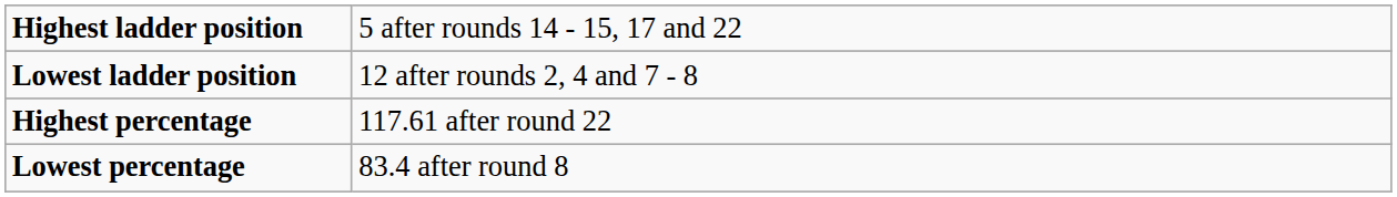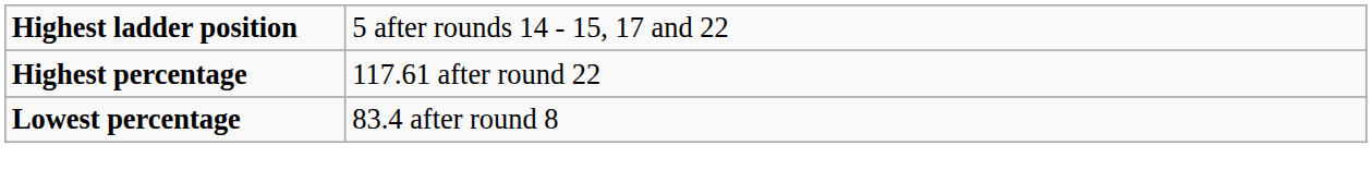 <table class="wikitable" style="width:60%;">
 <tr>
 <td style="width:25%;"><strong>Highest ladder position</strong></td>
 <td>5 after rounds 14 - 15, 17 and 22</td>
-</tr>
-<tr>
-<td style="width:25%;"><strong>Lowest ladder position</strong></td>
-<td>12 after rounds 2, 4 and 7 - 8</td>
 </tr>
 <tr>
 <td style="width:25%;"><strong>Highest percentage</strong></td>
 <td>117.61 after round 22</td>
 </tr>
 <tr>
 <td style="width:25%;"><strong>Lowest percentage</strong></td>
 <td>83.4 after round 8</td>
 </tr>
 </table>
